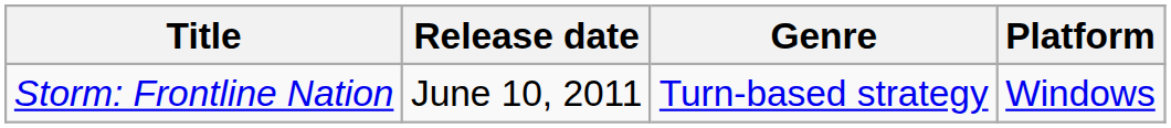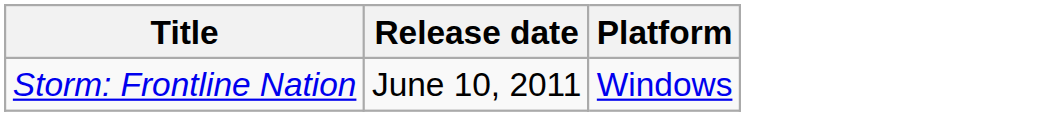 <table class="wikitable" style="font-size: 95%">
 <tr>
 <th>Title</th>
 <th>Release date</th>
-<th>Genre</th>
 <th>Platform</th>
 </tr>
 <tr>
 <td><em><a href='#'>Storm: Frontline Nation</a></em></td>
 <td>June 10, 2011</td>
-<td><a href='#'>Turn-based strategy</a></td>
 <td><a href='#'>Windows</a></td>
 </tr>
 </table>
